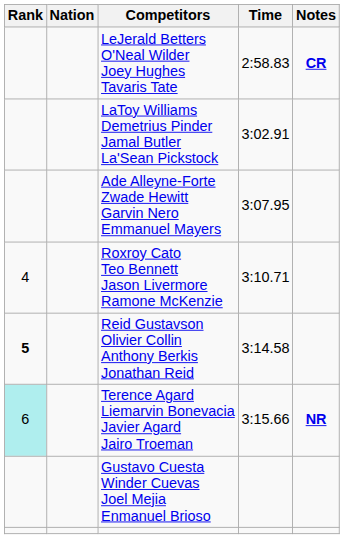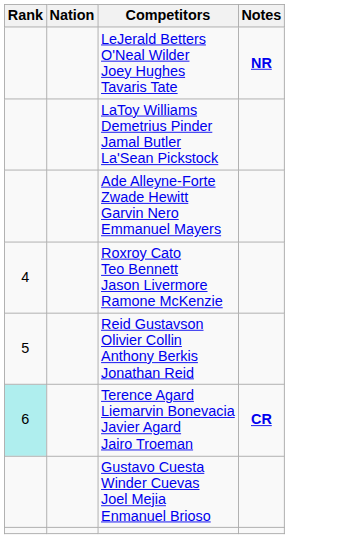 <table class="wikitable sortable" style="text-align:center">
 <tr>
 <th>Rank</th>
 <th>Nation</th>
 <th>Competitors</th>
-<th>Time</th>
 <th>Notes</th>
 </tr>
 <tr>
 <td></td>
 <td align=left></td>
 <td align=left><a href='#'>LeJerald Betters</a><br><a href='#'>O'Neal Wilder</a><br><a href='#'>Joey Hughes</a><br><a href='#'>Tavaris Tate</a></td>
-<td>2:58.83</td>
-<td><a href='#'><strong>CR</strong></a></td>
+<td><a href='#'><strong>NR</strong></a></td>
 </tr>
 <tr>
 <td></td>
 <td align=left></td>
 <td align=left><a href='#'>LaToy Williams</a><br><a href='#'>Demetrius Pinder</a><br><a href='#'>Jamal Butler</a><br><a href='#'>La'Sean Pickstock</a></td>
-<td>3:02.91</td>
 <td></td>
 </tr>
 <tr>
 <td></td>
 <td align=left></td>
 <td align=left><a href='#'>Ade Alleyne-Forte</a><br><a href='#'>Zwade Hewitt</a><br><a href='#'>Garvin Nero</a><br><a href='#'>Emmanuel Mayers</a></td>
-<td>3:07.95</td>
 <td></td>
 </tr>
 <tr>
 <td>4</td>
 <td align=left></td>
 <td align=left><a href='#'>Roxroy Cato</a><br><a href='#'>Teo Bennett</a><br><a href='#'>Jason Livermore</a><br><a href='#'>Ramone McKenzie</a></td>
-<td>3:10.71</td>
 <td></td>
 </tr>
 <tr>
-<td><strong>5</strong></td>
+<td>5</td>
 <td align=left></td>
 <td align=left><a href='#'>Reid Gustavson</a><br><a href='#'>Olivier Collin</a><br><a href='#'>Anthony Berkis</a><br><a href='#'>Jonathan Reid</a></td>
-<td>3:14.58</td>
 <td></td>
 </tr>
 <tr>
 <td style="background: paleturquoise;">6</td>
 <td align=left></td>
 <td align=left><a href='#'>Terence Agard</a><br><a href='#'>Liemarvin Bonevacia</a><br><a href='#'>Javier Agard</a><br><a href='#'>Jairo Troeman</a></td>
-<td>3:15.66</td>
-<td><a href='#'><strong>NR</strong></a></td>
+<td><a href='#'><strong>CR</strong></a></td>
 </tr>
 <tr>
 <td></td>
 <td align=left></td>
 <td align=left><a href='#'>Gustavo Cuesta</a><br><a href='#'>Winder Cuevas</a><br><a href='#'>Joel Mejia</a><br><a href='#'>Enmanuel Brioso</a></td>
-<td></td>
 <td></td>
 </tr>
 <tr>
 <td></td>
 <td align=left></td>
 <td align=left></td>
 <td></td>
-<td></td>
 </tr>
 </table>
